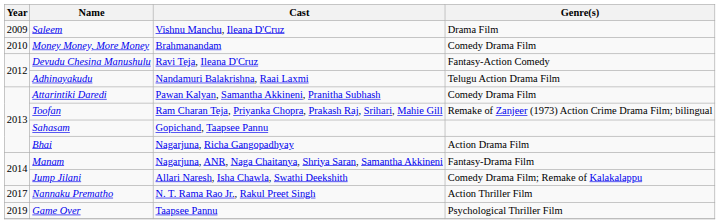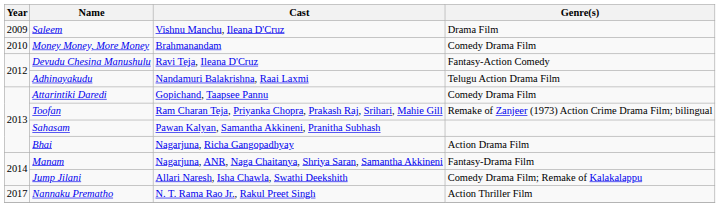 <table class="wikitable">
 <tr>
 <th>Year</th>
 <th>Name</th>
 <th>Cast</th>
 <th>Genre(s)</th>
 </tr>
 <tr>
 <td rowspan = 1>2009</td>
 <td><em><a href='#'>Saleem</a></em></td>
 <td><a href='#'>Vishnu Manchu</a>, <a href='#'>Ileana D'Cruz</a></td>
 <td>Drama Film</td>
 </tr>
 <tr>
 <td rowspan = 1>2010</td>
 <td><em><a href='#'>Money Money, More Money</a></em></td>
 <td><a href='#'>Brahmanandam</a></td>
 <td>Comedy Drama Film</td>
 </tr>
 <tr>
 <td rowspan = 2>2012</td>
 <td><em><a href='#'>Devudu Chesina Manushulu</a></em></td>
 <td><a href='#'>Ravi Teja</a>, <a href='#'>Ileana D'Cruz</a></td>
 <td>Fantasy-Action Comedy</td>
 </tr>
 <tr>
 <td><em><a href='#'>Adhinayakudu</a></em></td>
 <td><a href='#'>Nandamuri Balakrishna</a>, <a href='#'>Raai Laxmi</a></td>
 <td>Telugu Action Drama Film</td>
 </tr>
 <tr>
 <td rowspan = 4>2013</td>
 <td><em><a href='#'>Attarintiki Daredi</a></em></td>
-<td><a href='#'>Pawan Kalyan</a>, <a href='#'>Samantha Akkineni</a>, <a href='#'>Pranitha Subhash</a></td>
+<td><a href='#'>Gopichand</a>, <a href='#'>Taapsee Pannu</a></td>
 <td>Comedy Drama Film</td>
 </tr>
 <tr>
 <td><em><a href='#'>Toofan</a></em></td>
 <td><a href='#'>Ram Charan Teja</a>, <a href='#'>Priyanka Chopra</a>, <a href='#'>Prakash Raj</a>, <a href='#'>Srihari</a>, <a href='#'>Mahie Gill</a></td>
 <td>Remake of <a href='#'>Zanjeer</a> (1973) Action Crime Drama Film; bilingual</td>
 </tr>
 <tr>
 <td><em><a href='#'>Sahasam</a></em></td>
-<td><a href='#'>Gopichand</a>, <a href='#'>Taapsee Pannu</a></td>
+<td><a href='#'>Pawan Kalyan</a>, <a href='#'>Samantha Akkineni</a>, <a href='#'>Pranitha Subhash</a></td>
 <td></td>
 </tr>
 <tr>
 <td><em><a href='#'>Bhai</a></em></td>
 <td><a href='#'>Nagarjuna</a>, <a href='#'>Richa Gangopadhyay</a></td>
 <td>Action Drama Film</td>
 </tr>
 <tr>
 <td rowspan = 2>2014</td>
 <td><em><a href='#'>Manam</a></em></td>
 <td><a href='#'>Nagarjuna</a>, <a href='#'>ANR</a>, <a href='#'>Naga Chaitanya</a>, <a href='#'>Shriya Saran</a>, <a href='#'>Samantha Akkineni</a></td>
 <td>Fantasy-Drama Film</td>
 </tr>
 <tr>
 <td><em><a href='#'>Jump Jilani</a></em></td>
 <td><a href='#'>Allari Naresh</a>, <a href='#'>Isha Chawla</a>, <a href='#'>Swathi Deekshith</a></td>
 <td>Comedy Drama Film; Remake of <a href='#'>Kalakalappu</a></td>
 </tr>
 <tr>
 <td rowspan = 1>2017</td>
 <td><em><a href='#'>Nannaku Prematho</a></em></td>
 <td><a href='#'>N. T. Rama Rao Jr.</a>, <a href='#'>Rakul Preet Singh</a></td>
 <td>Action Thriller Film</td>
 </tr>
 <tr>
-<td rowspan = 1>2019</td>
-<td><em><a href='#'>Game Over</a></em></td>
-<td><a href='#'>Taapsee Pannu</a></td>
-<td>Psychological Thriller Film</td>
-</tr>
-<tr>
 </tr>
 </table>
